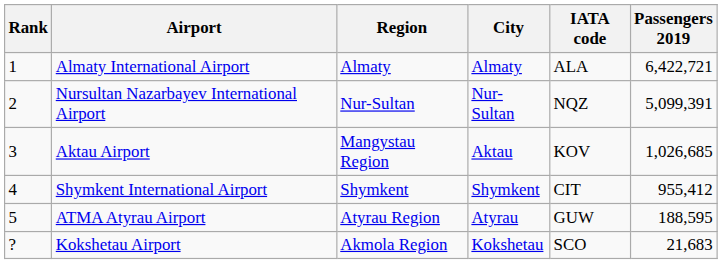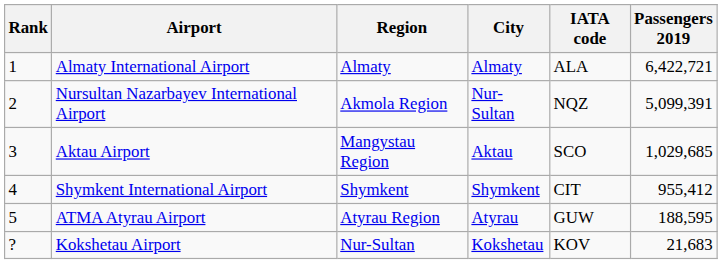 <table class="wikitable sortable" style="font-size:90%">
 <tr>
 <th>Rank</th>
 <th>Airport</th>
 <th>Region</th>
 <th>City</th>
 <th>IATA code</th>
 <th>Passengers <br> 2019</th>
 </tr>
 <tr>
 <td>1</td>
 <td><a href='#'>Almaty International Airport</a></td>
 <td><a href='#'>Almaty</a></td>
 <td><a href='#'>Almaty</a></td>
 <td>ALA</td>
 <td style="text-align:right;">6,422,721</td>
 </tr>
 <tr>
 <td>2</td>
 <td><a href='#'>Nursultan Nazarbayev International Airport</a></td>
-<td><a href='#'>Nur-Sultan</a></td>
+<td><a href='#'>Akmola Region</a></td>
 <td><a href='#'>Nur-Sultan</a></td>
 <td>NQZ</td>
 <td style="text-align:right;">5,099,391</td>
 </tr>
 <tr>
 <td>3</td>
 <td><a href='#'>Aktau Airport</a></td>
 <td><a href='#'>Mangystau Region</a></td>
 <td><a href='#'>Aktau</a></td>
-<td>KOV</td>
-<td style="text-align:right;">1,026,685</td>
+<td>SCO</td>
+<td style="text-align:right;">1,029,685</td>
 </tr>
 <tr>
 <td>4</td>
 <td><a href='#'>Shymkent International Airport</a></td>
 <td><a href='#'>Shymkent</a></td>
 <td><a href='#'>Shymkent</a></td>
 <td>CIT</td>
 <td style="text-align:right;">955,412</td>
 </tr>
 <tr>
 <td>5</td>
 <td><a href='#'>ATMA Atyrau Airport</a></td>
 <td><a href='#'>Atyrau Region</a></td>
 <td><a href='#'>Atyrau</a></td>
 <td>GUW</td>
 <td style="text-align:right;">188,595</td>
 </tr>
 <tr>
 <td>?</td>
 <td><a href='#'>Kokshetau Airport</a></td>
-<td><a href='#'>Akmola Region</a></td>
+<td><a href='#'>Nur-Sultan</a></td>
 <td><a href='#'>Kokshetau</a></td>
-<td>SCO</td>
+<td>KOV</td>
 <td style="text-align:right;">21,683</td>
 </tr>
 </table>
